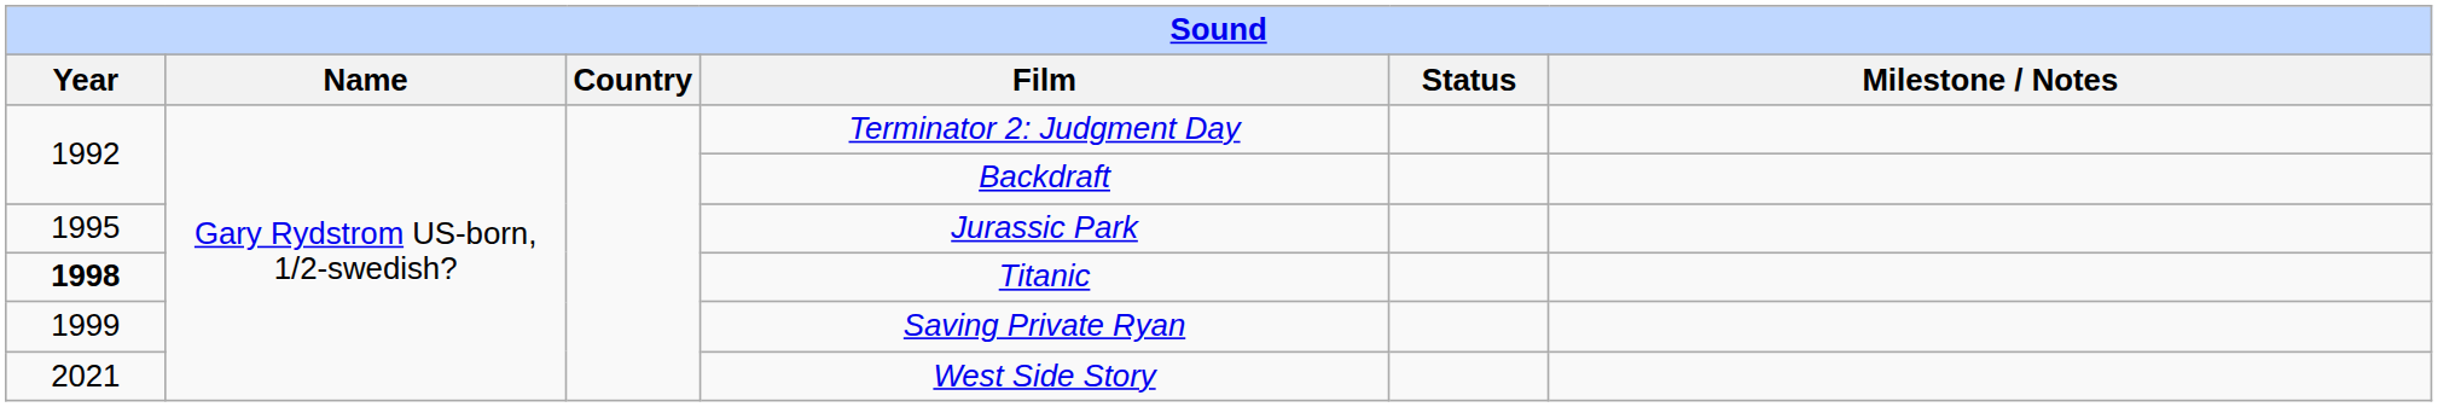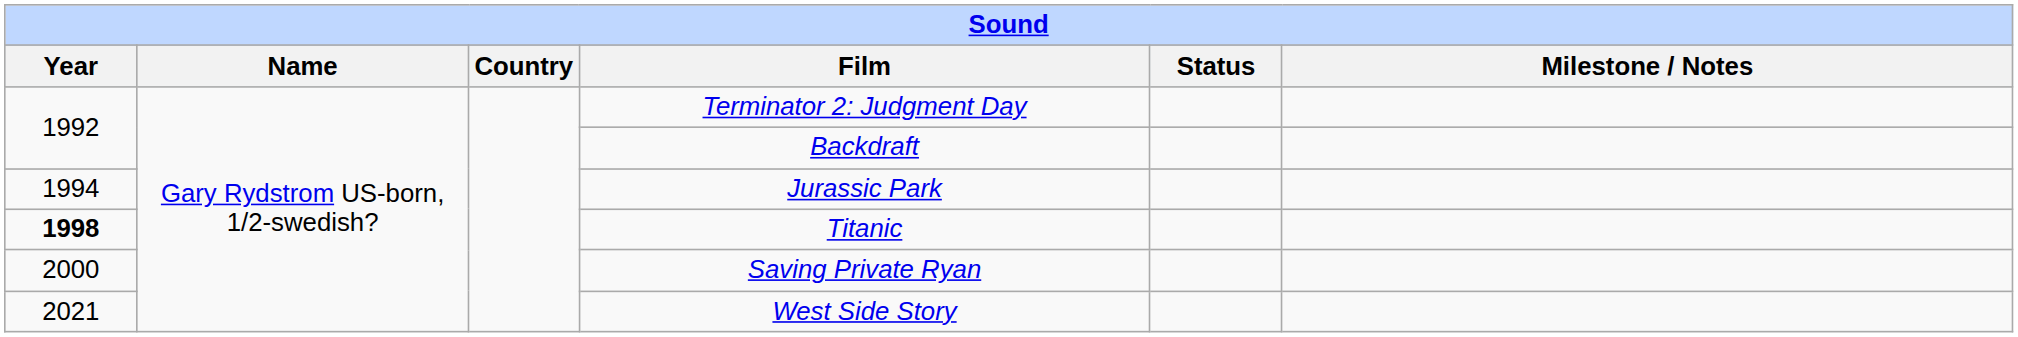 <table class="wikitable" style="text-align: center">
 <tr ---- bgcolor="#bfd7ff">
 <td colspan=6 align=center><strong><a href='#'>Sound</a></strong></td>
 </tr>
 <tr ---- bgcolor="#ebf5ff">
 <th width="75">Year</th>
 <th width="200">Name</th>
 <th width="50">Country</th>
 <th width="350">Film</th>
 <th width="75">Status</th>
 <th width="450">Milestone / Notes</th>
 </tr>
 <tr>
 <td rowspan=2>1992</td>
 <td rowspan="6"><a href='#'>Gary Rydstrom</a> US-born,  1/2-swedish?</td>
 <td rowspan="6"></td>
 <td><em><a href='#'>Terminator 2: Judgment Day</a></em></td>
 <td></td>
 <td></td>
 </tr>
 <tr>
 <td><em><a href='#'>Backdraft</a></em></td>
 <td></td>
 <td></td>
 </tr>
 <tr>
-<td>1995</td>
+<td>1994</td>
 <td><em><a href='#'>Jurassic Park</a></em></td>
 <td></td>
 <td></td>
 </tr>
 <tr>
 <td><strong>1998</strong></td>
 <td><em><a href='#'>Titanic</a></em></td>
 <td></td>
 <td></td>
 </tr>
 <tr>
-<td>1999</td>
+<td>2000</td>
 <td><em><a href='#'>Saving Private Ryan</a></em></td>
 <td></td>
 <td></td>
 </tr>
 <tr>
 <td>2021</td>
 <td><em><a href='#'>West Side Story</a></em></td>
 <td></td>
 <td></td>
 </tr>
 </table>
